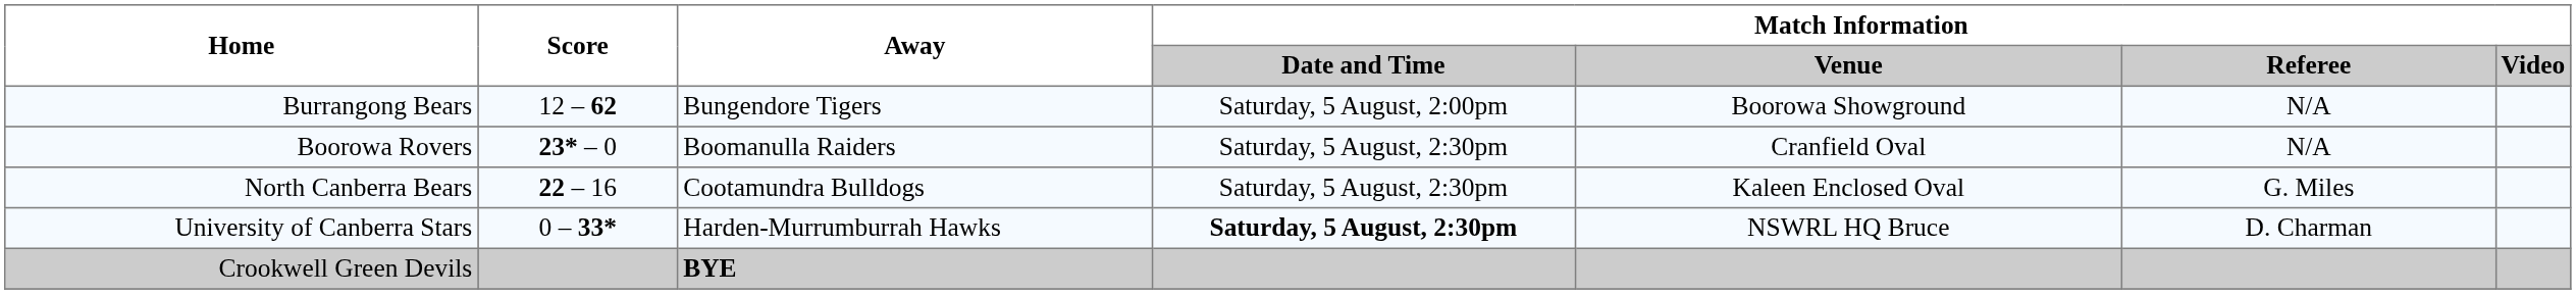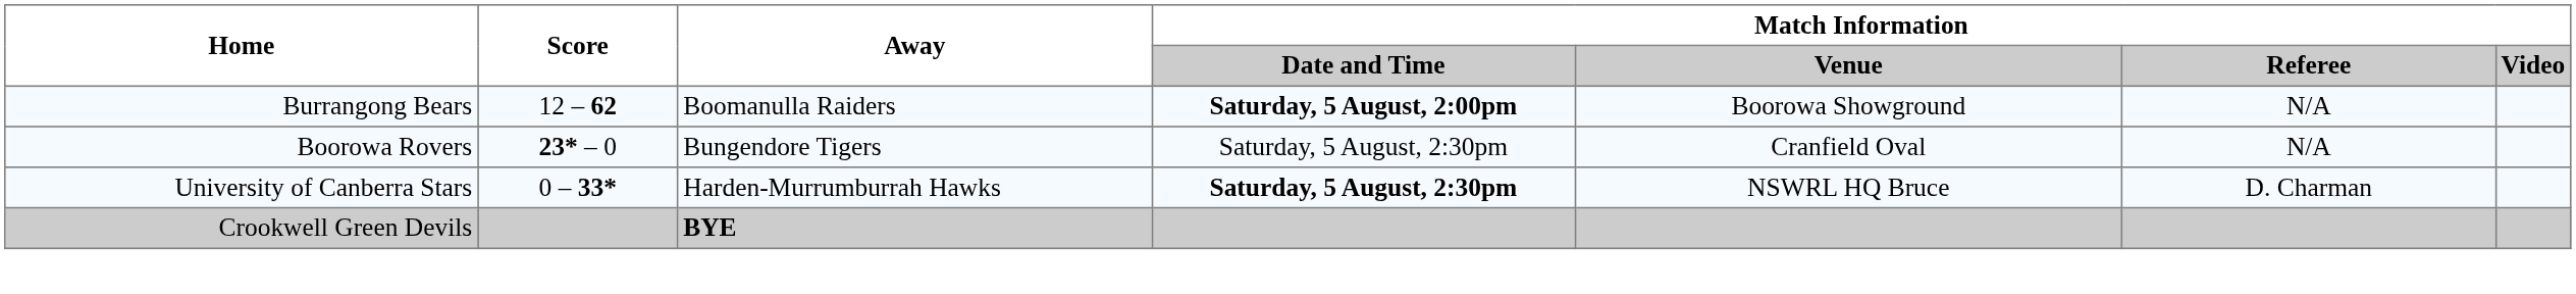 <table border="1" cellpadding="3" cellspacing="0" width="100%" style="border-collapse:collapse;  text-align:center;">
 <tr>
 <th rowspan="2" width="19%">Home</th>
 <th rowspan="2" width="8%">Score</th>
 <th rowspan="2" width="19%">Away</th>
 <th colspan="4">Match Information</th>
 </tr>
 <tr style="background:#CCCCCC">
 <th width="17%">Date and Time</th>
 <th width="22%">Venue</th>
 <th width="50%">Referee</th>
 <th>Video</th>
 </tr>
 <tr style="text-align:center; background:#f5faff;">
 <td align="right">Burrangong Bears </td>
 <td>12 – <strong>62</strong></td>
-<td align="left"> Bungendore Tigers</td>
-<td>Saturday, 5 August, 2:00pm</td>
+<td align="left"> Boomanulla Raiders</td>
+<td><strong>Saturday, 5 August, 2:00pm</strong></td>
 <td>Boorowa Showground</td>
 <td>N/A</td>
 <td></td>
 </tr>
 <tr style="text-align:center; background:#f5faff;">
 <td align="right">Boorowa Rovers </td>
 <td><strong>23*</strong> – 0</td>
-<td align="left"> Boomanulla Raiders</td>
+<td align="left"> Bungendore Tigers</td>
 <td>Saturday, 5 August, 2:30pm</td>
 <td>Cranfield Oval</td>
 <td>N/A</td>
-<td></td>
-</tr>
-<tr style="text-align:center; background:#f5faff;">
-<td align="right">North Canberra Bears </td>
-<td><strong>22</strong> – 16</td>
-<td align="left"> Cootamundra Bulldogs</td>
-<td>Saturday, 5 August, 2:30pm</td>
-<td>Kaleen Enclosed Oval</td>
-<td>G. Miles</td>
 <td></td>
 </tr>
 <tr style="text-align:center; background:#f5faff;">
 <td align="right">University of Canberra Stars </td>
 <td>0 – <strong>33*</strong></td>
 <td align="left"> Harden-Murrumburrah Hawks</td>
 <td><strong>Saturday, 5 August, 2:30pm</strong></td>
 <td>NSWRL HQ Bruce</td>
 <td>D. Charman</td>
 <td></td>
 </tr>
 <tr style="text-align:center; background:#CCCCCC;">
 <td align="right">Crookwell Green Devils </td>
 <td></td>
 <td align="left"><strong>BYE</strong></td>
 <td></td>
 <td></td>
 <td></td>
 <td></td>
 </tr>
 </table>
